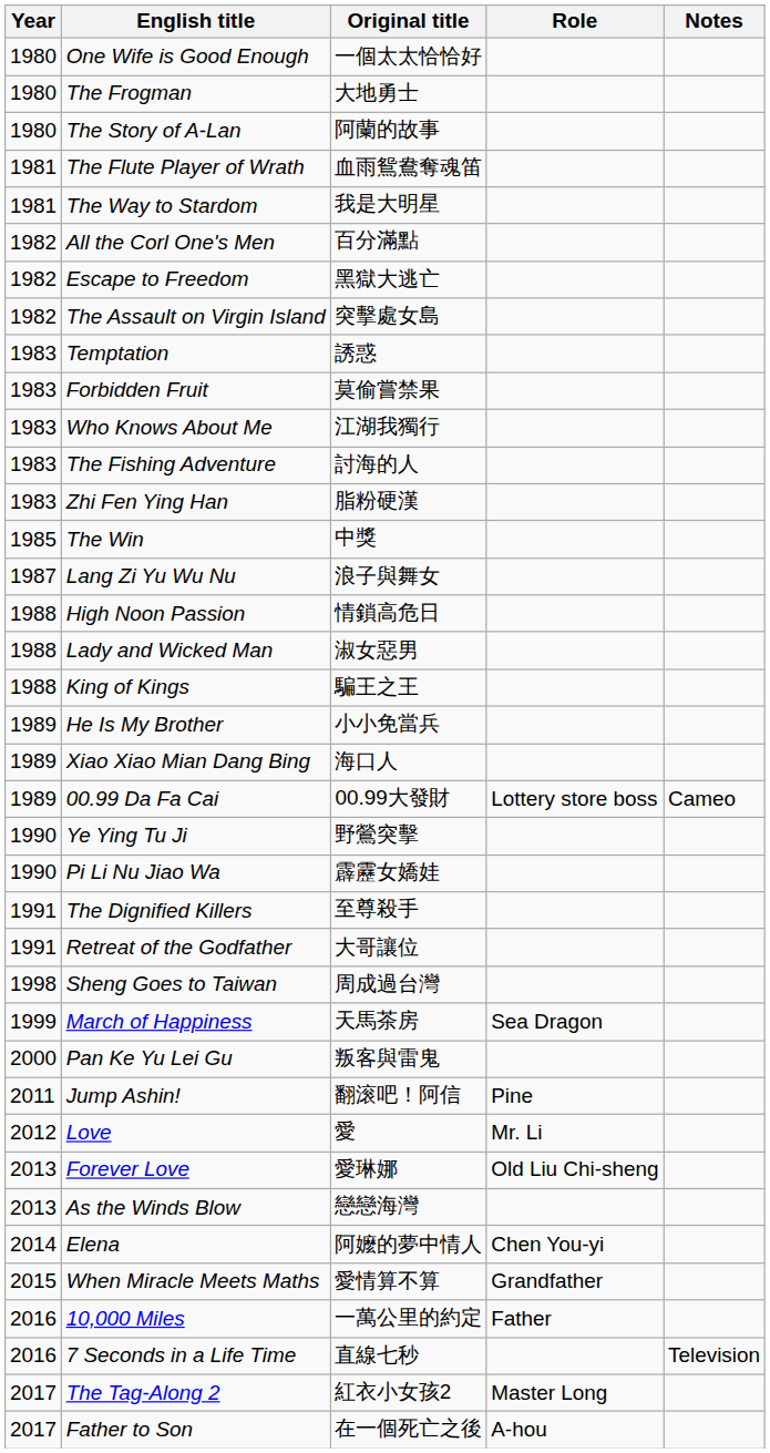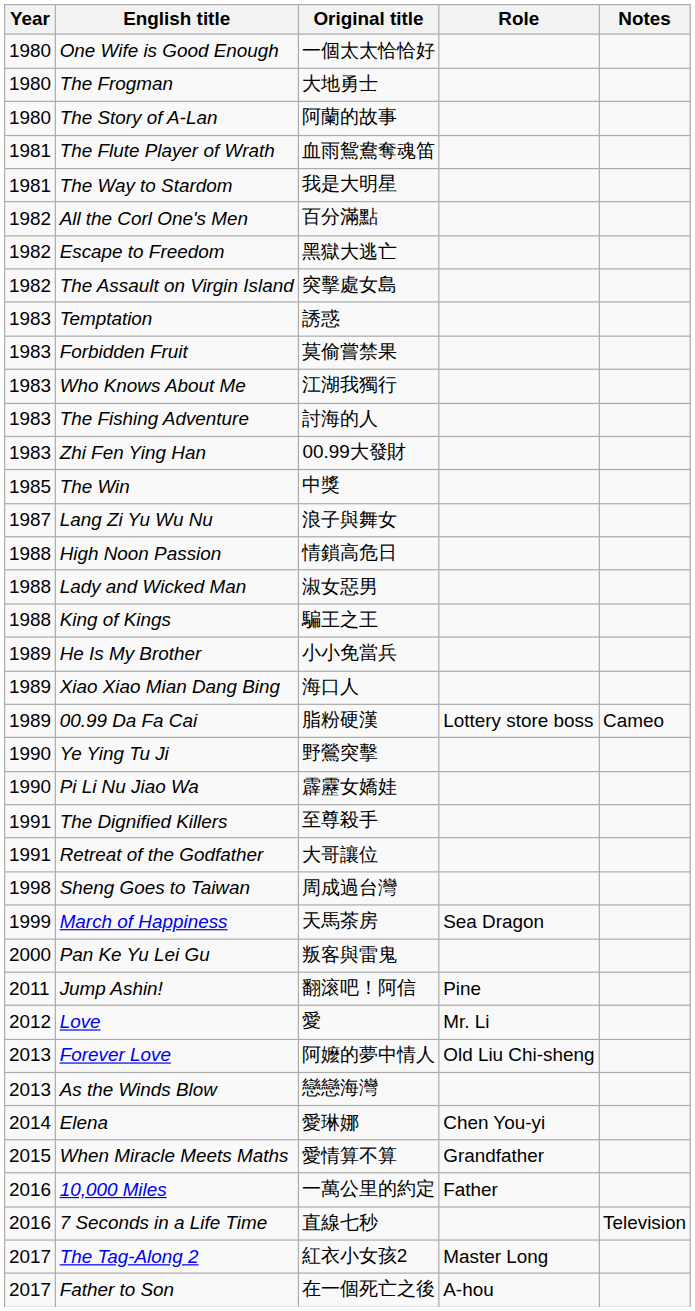 <table class="wikitable sortable">
 <tr>
 <th>Year</th>
 <th>English title</th>
 <th>Original title</th>
 <th>Role</th>
 <th class="unsortable">Notes</th>
 </tr>
 <tr>
 <td>1980</td>
 <td><em>One Wife is Good Enough</em></td>
 <td>一個太太恰恰好</td>
 <td></td>
 <td></td>
 </tr>
 <tr>
 <td>1980</td>
 <td><em>The Frogman</em></td>
 <td>大地勇士</td>
 <td></td>
 <td></td>
 </tr>
 <tr>
 <td>1980</td>
 <td><em>The Story of A-Lan</em></td>
 <td>阿蘭的故事</td>
 <td></td>
 <td></td>
 </tr>
 <tr>
 <td>1981</td>
 <td><em>The Flute Player of Wrath</em></td>
 <td>血雨鴛鴦奪魂笛</td>
 <td></td>
 <td></td>
 </tr>
 <tr>
 <td>1981</td>
 <td><em>The Way to Stardom</em></td>
 <td>我是大明星</td>
 <td></td>
 <td></td>
 </tr>
 <tr>
 <td>1982</td>
 <td><em>All the Corl One's Men</em></td>
 <td>百分滿點</td>
 <td></td>
 <td></td>
 </tr>
 <tr>
 <td>1982</td>
 <td><em>Escape to Freedom</em></td>
 <td>黑獄大逃亡</td>
 <td></td>
 <td></td>
 </tr>
 <tr>
 <td>1982</td>
 <td><em>The Assault on Virgin Island</em></td>
 <td>突擊處女島</td>
 <td></td>
 <td></td>
 </tr>
 <tr>
 <td>1983</td>
 <td><em>Temptation</em></td>
 <td>誘惑</td>
 <td></td>
 <td></td>
 </tr>
 <tr>
 <td>1983</td>
 <td><em>Forbidden Fruit</em></td>
 <td>莫偷嘗禁果</td>
 <td></td>
 <td></td>
 </tr>
 <tr>
 <td>1983</td>
 <td><em>Who Knows About Me</em></td>
 <td>江湖我獨行</td>
 <td></td>
 <td></td>
 </tr>
 <tr>
 <td>1983</td>
 <td><em>The Fishing Adventure</em></td>
 <td>討海的人</td>
 <td></td>
 <td></td>
 </tr>
 <tr>
 <td>1983</td>
 <td><em>Zhi Fen Ying Han</em></td>
-<td>脂粉硬漢</td>
+<td>00.99大發財</td>
 <td></td>
 <td></td>
 </tr>
 <tr>
 <td>1985</td>
 <td><em>The Win</em></td>
 <td>中獎</td>
 <td></td>
 <td></td>
 </tr>
 <tr>
 <td>1987</td>
 <td><em>Lang Zi Yu Wu Nu</em></td>
 <td>浪子與舞女</td>
 <td></td>
 <td></td>
 </tr>
 <tr>
 <td>1988</td>
 <td><em>High Noon Passion</em></td>
 <td>情鎖高危日</td>
 <td></td>
 <td></td>
 </tr>
 <tr>
 <td>1988</td>
 <td><em>Lady and Wicked Man </em></td>
 <td>淑女惡男</td>
 <td></td>
 <td></td>
 </tr>
 <tr>
 <td>1988</td>
 <td><em>King of Kings</em></td>
 <td>騙王之王</td>
 <td></td>
 <td></td>
 </tr>
 <tr>
 <td>1989</td>
 <td><em>He Is My Brother</em></td>
 <td>小小免當兵</td>
 <td></td>
 <td></td>
 </tr>
 <tr>
 <td>1989</td>
 <td><em>Xiao Xiao Mian Dang Bing</em></td>
 <td>海口人</td>
 <td></td>
 <td></td>
 </tr>
 <tr>
 <td>1989</td>
 <td><em>00.99 Da Fa Cai</em></td>
-<td>00.99大發財</td>
+<td>脂粉硬漢</td>
 <td>Lottery store boss</td>
 <td>Cameo</td>
 </tr>
 <tr>
 <td>1990</td>
 <td><em>Ye Ying Tu Ji</em></td>
 <td>野鶯突擊</td>
 <td></td>
 <td></td>
 </tr>
 <tr>
 <td>1990</td>
 <td><em>Pi Li Nu Jiao Wa</em></td>
 <td>霹靂女嬌娃</td>
 <td></td>
 <td></td>
 </tr>
 <tr>
 <td>1991</td>
 <td><em>The Dignified Killers</em></td>
 <td>至尊殺手</td>
 <td></td>
 <td></td>
 </tr>
 <tr>
 <td>1991</td>
 <td><em>Retreat of the Godfather</em></td>
 <td>大哥讓位</td>
 <td></td>
 <td></td>
 </tr>
 <tr>
 <td>1998</td>
 <td><em>Sheng Goes to Taiwan</em></td>
 <td>周成過台灣</td>
 <td></td>
 <td></td>
 </tr>
 <tr>
 <td>1999</td>
 <td><em><a href='#'>March of Happiness</a></em></td>
 <td>天馬茶房</td>
 <td>Sea Dragon</td>
 <td></td>
 </tr>
 <tr>
 <td>2000</td>
 <td><em>Pan Ke Yu Lei Gu</em></td>
 <td>叛客與雷鬼</td>
 <td></td>
 <td></td>
 </tr>
 <tr>
 <td>2011</td>
 <td><em>Jump Ashin!</em></td>
 <td>翻滚吧！阿信</td>
 <td>Pine</td>
 <td></td>
 </tr>
 <tr>
 <td>2012</td>
 <td><em><a href='#'>Love</a></em></td>
 <td>愛</td>
 <td>Mr. Li</td>
 <td></td>
 </tr>
 <tr>
 <td>2013</td>
 <td><em><a href='#'>Forever Love</a></em></td>
-<td>愛琳娜</td>
+<td>阿嬤的夢中情人</td>
 <td>Old Liu Chi-sheng</td>
 <td></td>
 </tr>
 <tr>
 <td>2013</td>
 <td><em>As the Winds Blow</em></td>
 <td>戀戀海灣</td>
 <td></td>
 <td></td>
 </tr>
 <tr>
 <td>2014</td>
 <td><em>Elena</em></td>
-<td>阿嬤的夢中情人</td>
+<td>愛琳娜</td>
 <td>Chen You-yi</td>
 <td></td>
 </tr>
 <tr>
 <td>2015</td>
 <td><em>When Miracle Meets Maths</em></td>
 <td>愛情算不算</td>
 <td>Grandfather</td>
 <td></td>
 </tr>
 <tr>
 <td>2016</td>
 <td><em><a href='#'>10,000 Miles</a></em></td>
 <td>一萬公里的約定</td>
 <td>Father</td>
 <td></td>
 </tr>
 <tr>
 <td>2016</td>
 <td><em>7 Seconds in a Life Time</em></td>
 <td>直線七秒</td>
 <td></td>
 <td>Television</td>
 </tr>
 <tr>
 <td>2017</td>
 <td><em><a href='#'>The Tag-Along 2</a></em></td>
 <td>紅衣小女孩2</td>
 <td>Master Long</td>
 <td></td>
 </tr>
 <tr>
 <td>2017</td>
 <td><em>Father to Son</em></td>
 <td>在一個死亡之後</td>
 <td>A-hou</td>
 <td></td>
 </tr>
 </table>
